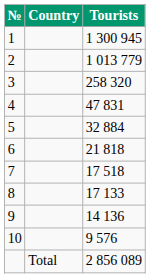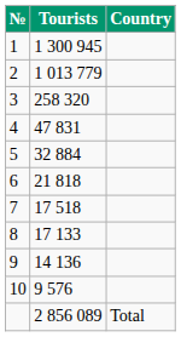 <table class="wikitable">
 <tr style="color:white;">
 <th style="background:#00966E;">№</th>
+<th style="background:#00966E;">Tourists</th>
 <th style="background:#00966E;">Country</th>
-<th style="background:#00966E;">Tourists</th>
 </tr>
 <tr>
 <td>1</td>
+<td>1 300 945</td>
 <td></td>
-<td>1 300 945</td>
 </tr>
 <tr>
 <td>2</td>
+<td>1 013 779</td>
 <td></td>
-<td>1 013 779</td>
 </tr>
 <tr>
 <td>3</td>
+<td>258 320</td>
 <td></td>
-<td>258 320</td>
 </tr>
 <tr>
 <td>4</td>
+<td>47 831</td>
 <td></td>
-<td>47 831</td>
 </tr>
 <tr>
 <td>5</td>
+<td>32 884</td>
 <td></td>
-<td>32 884</td>
 </tr>
 <tr>
 <td>6</td>
+<td>21 818</td>
 <td></td>
-<td>21 818</td>
 </tr>
 <tr>
 <td>7</td>
+<td>17 518</td>
 <td></td>
-<td>17 518</td>
 </tr>
 <tr>
 <td>8</td>
+<td>17 133</td>
 <td></td>
-<td>17 133</td>
 </tr>
 <tr>
 <td>9</td>
+<td>14 136</td>
 <td></td>
-<td>14 136</td>
 </tr>
 <tr>
 <td>10</td>
+<td>9 576</td>
 <td></td>
-<td>9 576</td>
 </tr>
 <tr>
 <td></td>
+<td>2 856 089</td>
 <td>Total</td>
-<td>2 856 089</td>
 </tr>
 </table>
